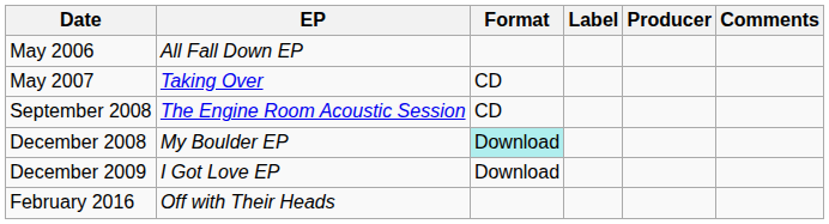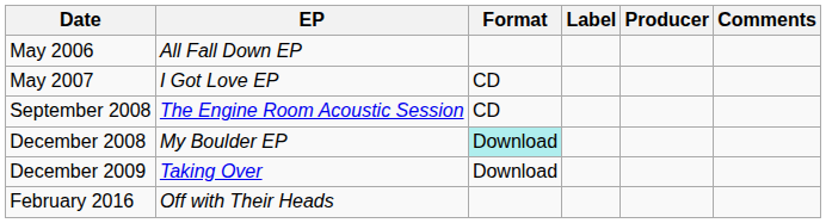 <table class="wikitable">
 <tr>
 <th>Date</th>
 <th>EP</th>
 <th>Format</th>
 <th>Label</th>
 <th>Producer</th>
 <th>Comments</th>
 </tr>
 <tr>
 <td>May 2006</td>
 <td><em>All Fall Down EP</em></td>
 <td></td>
 <td></td>
 <td></td>
 <td></td>
 </tr>
 <tr>
 <td>May 2007</td>
-<td><em><a href='#'>Taking Over</a></em></td>
+<td><em>I Got Love EP</em></td>
 <td>CD</td>
 <td></td>
 <td></td>
 <td></td>
 </tr>
 <tr>
 <td>September 2008</td>
 <td><em><a href='#'>The Engine Room Acoustic Session</a></em></td>
 <td>CD</td>
 <td></td>
 <td></td>
 <td></td>
 </tr>
 <tr>
 <td>December 2008</td>
 <td><em>My Boulder EP</em></td>
 <td style="background: paleturquoise;">Download</td>
 <td></td>
 <td></td>
 <td></td>
 </tr>
 <tr>
 <td>December 2009</td>
-<td><em>I Got Love EP</em></td>
+<td><em><a href='#'>Taking Over</a></em></td>
 <td>Download</td>
 <td></td>
 <td></td>
 <td></td>
 </tr>
 <tr>
 <td>February 2016</td>
 <td><em>Off with Their Heads</em></td>
 <td></td>
 <td></td>
 <td></td>
 <td></td>
 </tr>
 <tr>
 </tr>
 </table>
